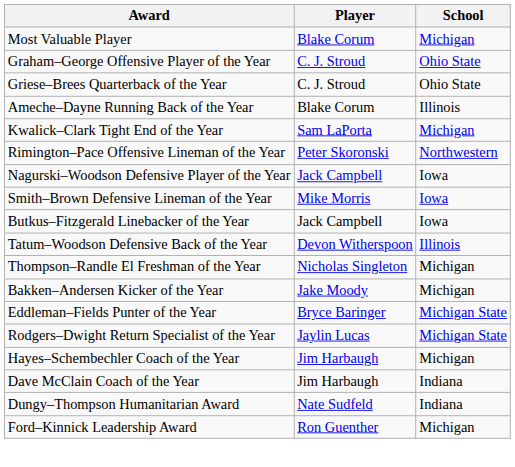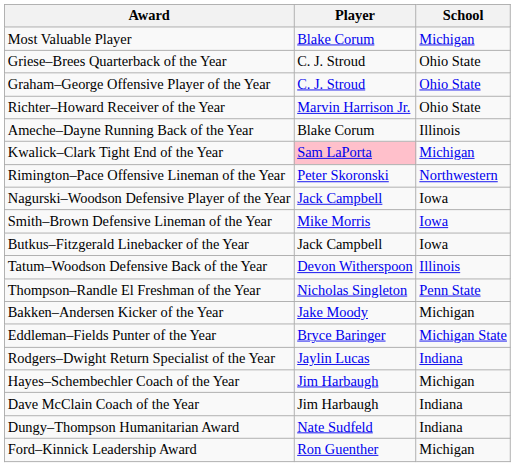 <table class="wikitable sortable">
 <tr>
 <th>Award</th>
 <th>Player</th>
 <th>School</th>
 </tr>
 <tr>
 <td>Most Valuable Player</td>
 <td><a href='#'>Blake Corum</a></td>
 <td><a href='#'>Michigan</a></td>
 </tr>
 <tr>
+<td>Griese–Brees Quarterback of the Year</td>
+<td>C. J. Stroud</td>
+<td>Ohio State</td>
+</tr>
+<tr>
 <td>Graham–George Offensive Player of the Year</td>
 <td><a href='#'>C. J. Stroud</a></td>
 <td><a href='#'>Ohio State</a></td>
 </tr>
 <tr>
-<td>Griese–Brees Quarterback of the Year</td>
-<td>C. J. Stroud</td>
+<td>Richter–Howard Receiver of the Year</td>
+<td><a href='#'>Marvin Harrison Jr.</a></td>
 <td>Ohio State</td>
 </tr>
 <tr>
 <td>Ameche–Dayne Running Back of the Year</td>
 <td>Blake Corum</td>
 <td>Illinois</td>
 </tr>
 <tr>
 <td>Kwalick–Clark Tight End of the Year</td>
-<td><a href='#'>Sam LaPorta</a></td>
+<td style="background: pink;"><a href='#'>Sam LaPorta</a></td>
 <td><a href='#'>Michigan</a></td>
 </tr>
 <tr>
 <td>Rimington–Pace Offensive Lineman of the Year</td>
 <td><a href='#'>Peter Skoronski</a></td>
 <td><a href='#'>Northwestern</a></td>
 </tr>
 <tr>
 <td>Nagurski–Woodson Defensive Player of the Year</td>
 <td><a href='#'>Jack Campbell</a></td>
 <td>Iowa</td>
 </tr>
 <tr>
 <td>Smith–Brown Defensive Lineman of the Year</td>
 <td><a href='#'>Mike Morris</a></td>
 <td><a href='#'>Iowa</a></td>
 </tr>
 <tr>
 <td>Butkus–Fitzgerald Linebacker of the Year</td>
 <td>Jack Campbell</td>
 <td>Iowa</td>
 </tr>
 <tr>
 <td>Tatum–Woodson Defensive Back of the Year</td>
 <td><a href='#'>Devon Witherspoon</a></td>
 <td><a href='#'>Illinois</a></td>
 </tr>
 <tr>
 <td>Thompson–Randle El Freshman of the Year</td>
 <td><a href='#'>Nicholas Singleton</a></td>
-<td>Michigan</td>
+<td><a href='#'>Penn State</a></td>
 </tr>
 <tr>
 <td>Bakken–Andersen Kicker of the Year</td>
 <td><a href='#'>Jake Moody</a></td>
 <td>Michigan</td>
 </tr>
 <tr>
 <td>Eddleman–Fields Punter of the Year</td>
 <td><a href='#'>Bryce Baringer</a></td>
 <td><a href='#'>Michigan State</a></td>
 </tr>
 <tr>
 <td>Rodgers–Dwight Return Specialist of the Year</td>
 <td><a href='#'>Jaylin Lucas</a></td>
-<td><a href='#'>Michigan State</a></td>
+<td><a href='#'>Indiana</a></td>
 </tr>
 <tr>
 <td>Hayes–Schembechler Coach of the Year</td>
 <td><a href='#'>Jim Harbaugh</a></td>
 <td>Michigan</td>
 </tr>
 <tr>
 <td>Dave McClain Coach of the Year</td>
 <td>Jim Harbaugh</td>
 <td>Indiana</td>
 </tr>
 <tr>
 <td>Dungy–Thompson Humanitarian Award</td>
 <td><a href='#'>Nate Sudfeld</a></td>
 <td>Indiana</td>
 </tr>
 <tr>
 <td>Ford–Kinnick Leadership Award</td>
 <td><a href='#'>Ron Guenther</a></td>
 <td>Michigan</td>
 </tr>
 </table>
